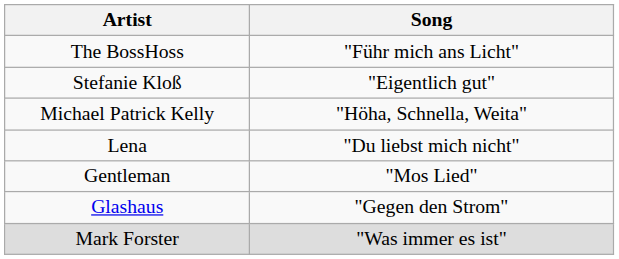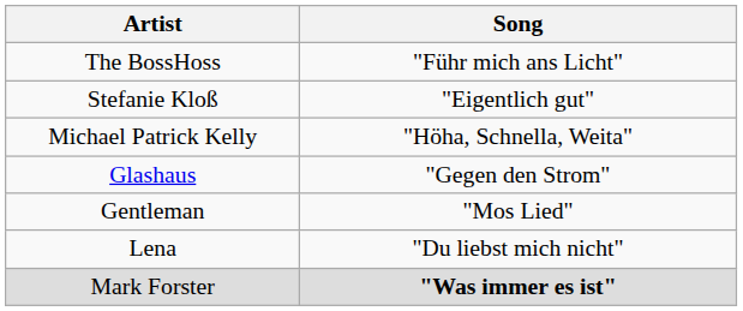 <table class="wikitable plainrowheaders" style="text-align:center;" border="1">
 <tr>
 <th scope="col" rowspan="1" style="width:12em;">Artist</th>
 <th scope="col" rowspan="1" style="width:18em;">Song</th>
 </tr>
 <tr>
 <td scope="row">The BossHoss</td>
 <td>"Führ mich ans Licht"</td>
 </tr>
 <tr>
 <td scope="row">Stefanie Kloß</td>
 <td>"Eigentlich gut"</td>
 </tr>
 <tr>
 <td scope="row">Michael Patrick Kelly</td>
 <td>"Höha, Schnella, Weita"</td>
 </tr>
 <tr>
-<td scope="row">Lena</td>
-<td>"Du liebst mich nicht"</td>
+<td scope="row"><a href='#'>Glashaus</a></td>
+<td>"Gegen den Strom"</td>
 </tr>
 <tr>
 <td scope="row">Gentleman</td>
 <td>"Mos Lied"</td>
 </tr>
 <tr>
-<td scope="row"><a href='#'>Glashaus</a></td>
-<td>"Gegen den Strom"</td>
+<td scope="row">Lena</td>
+<td>"Du liebst mich nicht"</td>
 </tr>
 <tr style="background:#ddd;">
 <td scope="row">Mark Forster</td>
-<td>"Was immer es ist"</td>
+<td><strong>"Was immer es ist"</strong></td>
 </tr>
 </table>
